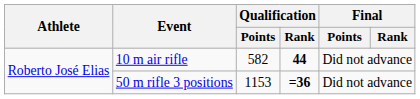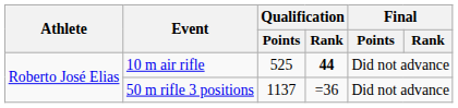 <table class="wikitable" style="font-size:90%">
 <tr>
 <th rowspan="2">Athlete</th>
 <th rowspan="2">Event</th>
 <th colspan=2>Qualification</th>
 <th colspan=2>Final</th>
 </tr>
 <tr style="font-size:95%">
 <th>Points</th>
 <th>Rank</th>
 <th>Points</th>
 <th>Rank</th>
 </tr>
 <tr align=center>
 <td align=left rowspan=2><a href='#'>Roberto José Elias</a></td>
 <td align=left><a href='#'>10 m air rifle</a></td>
-<td>582</td>
+<td>525</td>
 <td><strong>44</strong></td>
 <td colspan=2>Did not advance</td>
 </tr>
 <tr align=center>
 <td align=left><a href='#'>50 m rifle 3 positions</a></td>
-<td>1153</td>
-<td><strong>=36</strong></td>
+<td>1137</td>
+<td>=36</td>
 <td colspan=2>Did not advance</td>
 </tr>
 </table>
